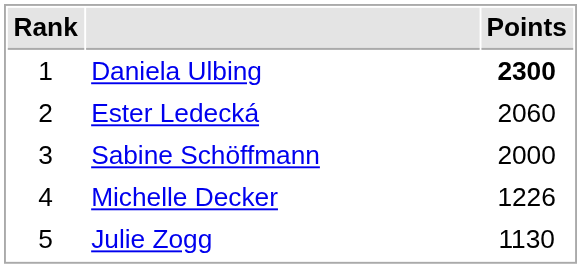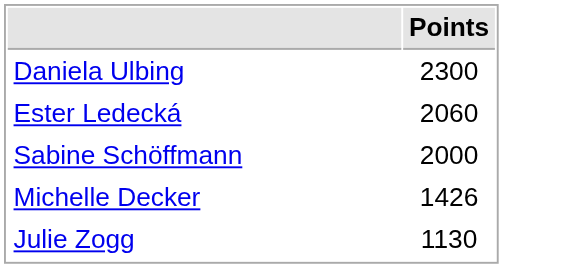 <table cellspacing="1" cellpadding="3" style="border:1px solid #aaa; font-size:86%;">
 <tr style="background:#e4e4e4;">
-<th style="border-bottom:1px solid #aaa; width:10px;">Rank</th>
 <th style="border-bottom:1px solid #aaa; width:200px;"></th>
 <th style="border-bottom:1px solid #aaa; width:20px;">Points</th>
 </tr>
 <tr>
-<td align=center>1</td>
 <td> <a href='#'>Daniela Ulbing</a></td>
-<td align=center><strong>2300</strong></td>
+<td align=center>2300</td>
 </tr>
 <tr>
-<td align=center>2</td>
 <td> <a href='#'>Ester Ledecká</a></td>
 <td align=center>2060</td>
 </tr>
 <tr>
-<td align=center>3</td>
 <td> <a href='#'>Sabine Schöffmann</a></td>
 <td align=center>2000</td>
 </tr>
 <tr>
-<td align=center>4</td>
 <td> <a href='#'>Michelle Decker</a></td>
-<td align=center>1226</td>
+<td align=center>1426</td>
 </tr>
 <tr>
-<td align=center>5</td>
 <td> <a href='#'>Julie Zogg</a></td>
 <td align=center>1130</td>
 </tr>
 </table>
